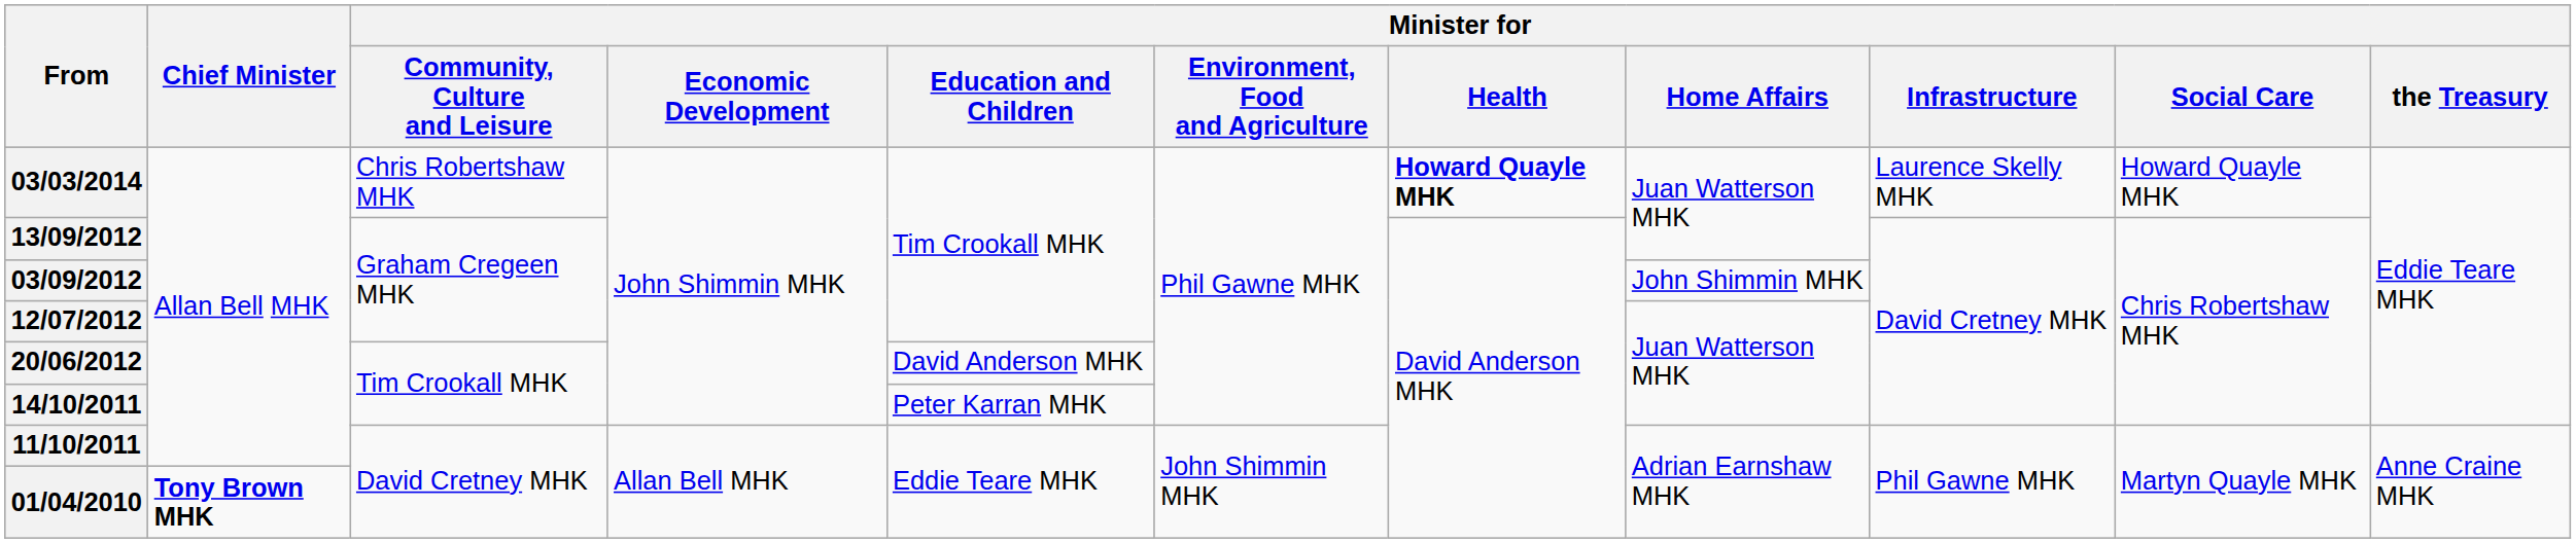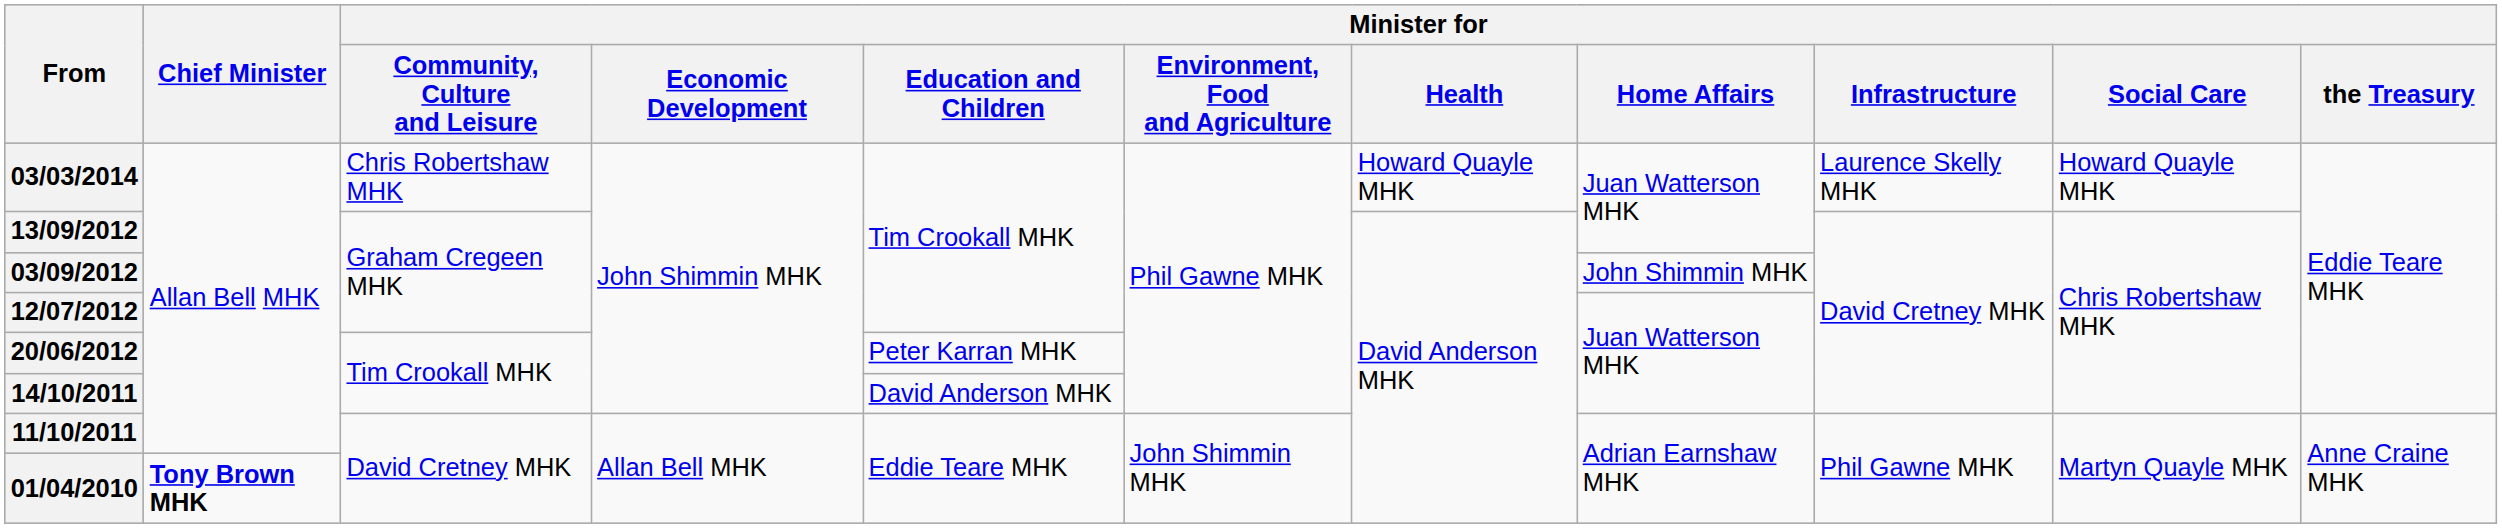 <table class="wikitable">
 <tr>
 <th rowspan="2">From</th>
 <th rowspan="2"><a href='#'>Chief Minister</a></th>
 <th colspan="9">Minister for</th>
 </tr>
 <tr>
 <th><a href='#'>Community, Culture<br>and Leisure</a></th>
 <th><a href='#'>Economic Development</a></th>
 <th><a href='#'>Education and Children</a></th>
 <th><a href='#'>Environment, Food<br>and Agriculture</a></th>
 <th><a href='#'>Health</a></th>
 <th><a href='#'>Home Affairs</a></th>
 <th><a href='#'>Infrastructure</a></th>
 <th><a href='#'>Social Care</a></th>
 <th>the <a href='#'>Treasury</a></th>
 </tr>
 <tr>
 <th>03/03/2014</th>
 <td rowspan="7"><a href='#'>Allan Bell</a> <a href='#'>MHK</a></td>
 <td><a href='#'>Chris Robertshaw</a> <a href='#'>MHK</a></td>
 <td rowspan="6"><a href='#'>John Shimmin</a> MHK</td>
 <td rowspan="4"><a href='#'>Tim Crookall</a> MHK</td>
 <td rowspan="6"><a href='#'>Phil Gawne</a> MHK</td>
-<td><strong><a href='#'>Howard Quayle</a> MHK</strong></td>
+<td><a href='#'>Howard Quayle</a> MHK</td>
 <td rowspan="2"><a href='#'>Juan Watterson</a> MHK</td>
 <td><a href='#'>Laurence Skelly</a> MHK</td>
 <td><a href='#'>Howard Quayle</a> MHK</td>
 <td rowspan="6"><a href='#'>Eddie Teare</a> MHK</td>
 </tr>
 <tr>
 <th>13/09/2012</th>
 <td rowspan="3"><a href='#'>Graham Cregeen</a> MHK</td>
 <td rowspan="7"><a href='#'>David Anderson</a> MHK</td>
 <td rowspan="5"><a href='#'>David Cretney</a> MHK</td>
 <td rowspan="5"><a href='#'>Chris Robertshaw</a> MHK</td>
 </tr>
 <tr>
 <th>03/09/2012</th>
 <td><a href='#'>John Shimmin</a> MHK</td>
 </tr>
 <tr>
 <th>12/07/2012</th>
 <td rowspan="3"><a href='#'>Juan Watterson</a> MHK</td>
 </tr>
 <tr>
 <th>20/06/2012</th>
 <td rowspan="2"><a href='#'>Tim Crookall</a> MHK</td>
-<td><a href='#'>David Anderson</a> MHK</td>
+<td><a href='#'>Peter Karran</a> MHK</td>
 </tr>
 <tr>
 <th>14/10/2011</th>
-<td><a href='#'>Peter Karran</a> MHK</td>
+<td><a href='#'>David Anderson</a> MHK</td>
 </tr>
 <tr>
 <th>11/10/2011</th>
 <td rowspan="2"><a href='#'>David Cretney</a> MHK</td>
 <td rowspan="2"><a href='#'>Allan Bell</a> MHK</td>
 <td rowspan="2"><a href='#'>Eddie Teare</a> MHK</td>
 <td rowspan="2"><a href='#'>John Shimmin</a> MHK</td>
 <td rowspan="2"><a href='#'>Adrian Earnshaw</a> MHK</td>
 <td rowspan="2"><a href='#'>Phil Gawne</a> MHK</td>
 <td rowspan="2"><a href='#'>Martyn Quayle</a> MHK</td>
 <td rowspan="2"><a href='#'>Anne Craine</a> MHK</td>
 </tr>
 <tr>
 <th>01/04/2010</th>
 <td><strong><a href='#'>Tony Brown</a> MHK</strong></td>
 </tr>
 </table>
